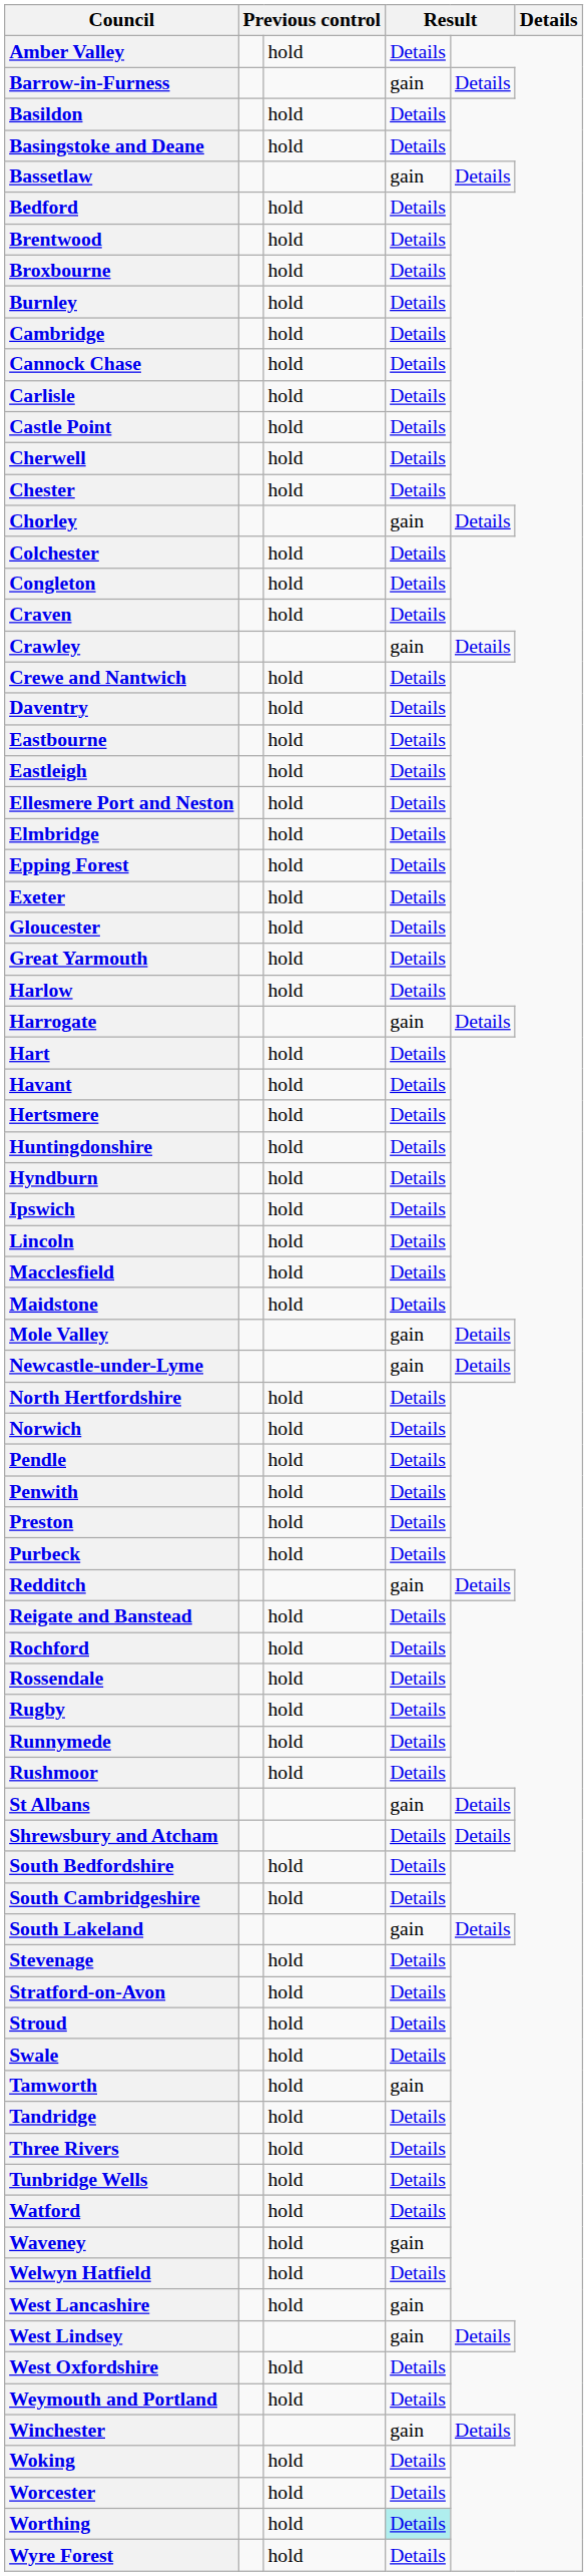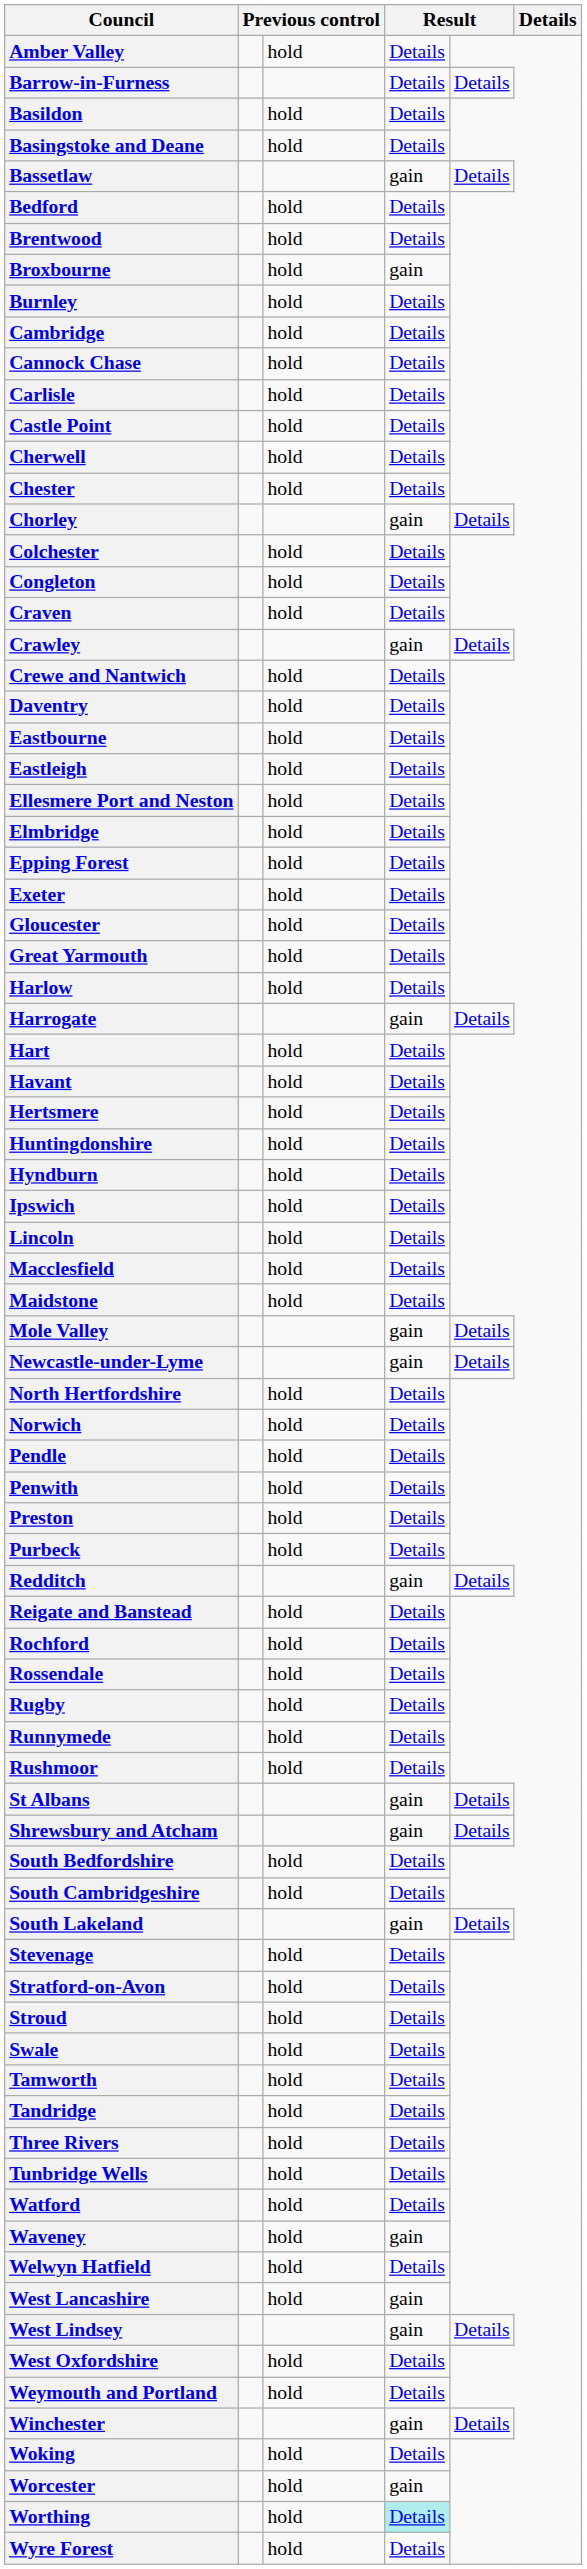 <table class="wikitable sortable" border="1">
 <tr>
 <th scope="col">Council</th>
 <th colspan=2>Previous control</th>
 <th colspan=2>Result</th>
 <th class="unsortable" scope="col">Details</th>
 </tr>
 <tr>
 <th scope="row" style="text-align: left;"><a href='#'>Amber Valley</a></th>
 <td></td>
 <td> hold</td>
 <td><a href='#'>Details</a></td>
 </tr>
 <tr>
 <th scope="row" style="text-align: left;"><a href='#'>Barrow-in-Furness</a></th>
 <td></td>
 <td></td>
-<td> gain</td>
+<td><a href='#'>Details</a></td>
 <td><a href='#'>Details</a></td>
 </tr>
 <tr>
 <th scope="row" style="text-align: left;"><a href='#'>Basildon</a></th>
 <td></td>
 <td> hold</td>
 <td><a href='#'>Details</a></td>
 </tr>
 <tr>
 <th scope="row" style="text-align: left;"><a href='#'>Basingstoke and Deane</a></th>
 <td></td>
 <td> hold</td>
 <td><a href='#'>Details</a></td>
 </tr>
 <tr>
 <th scope="row" style="text-align: left;"><a href='#'>Bassetlaw</a></th>
 <td></td>
 <td></td>
 <td> gain</td>
 <td><a href='#'>Details</a></td>
 </tr>
 <tr>
 <th scope="row" style="text-align: left;"><a href='#'>Bedford</a></th>
 <td></td>
 <td> hold</td>
 <td><a href='#'>Details</a></td>
 </tr>
 <tr>
 <th scope="row" style="text-align: left;"><a href='#'>Brentwood</a></th>
 <td></td>
 <td> hold</td>
 <td><a href='#'>Details</a></td>
 </tr>
 <tr>
 <th scope="row" style="text-align: left;"><a href='#'>Broxbourne</a></th>
 <td></td>
 <td> hold</td>
-<td><a href='#'>Details</a></td>
+<td> gain</td>
 </tr>
 <tr>
 <th scope="row" style="text-align: left;"><a href='#'>Burnley</a></th>
 <td></td>
 <td> hold</td>
 <td><a href='#'>Details</a></td>
 </tr>
 <tr>
 <th scope="row" style="text-align: left;"><a href='#'>Cambridge</a></th>
 <td></td>
 <td> hold</td>
 <td><a href='#'>Details</a></td>
 </tr>
 <tr>
 <th scope="row" style="text-align: left;"><a href='#'>Cannock Chase</a></th>
 <td></td>
 <td> hold</td>
 <td><a href='#'>Details</a></td>
 </tr>
 <tr>
 <th scope="row" style="text-align: left;"><a href='#'>Carlisle</a></th>
 <td></td>
 <td> hold</td>
 <td><a href='#'>Details</a></td>
 </tr>
 <tr>
 <th scope="row" style="text-align: left;"><a href='#'>Castle Point</a></th>
 <td></td>
 <td> hold</td>
 <td><a href='#'>Details</a></td>
 </tr>
 <tr>
 <th scope="row" style="text-align: left;"><a href='#'>Cherwell</a></th>
 <td></td>
 <td> hold</td>
 <td><a href='#'>Details</a></td>
 </tr>
 <tr>
 <th scope="row" style="text-align: left;"><a href='#'>Chester</a></th>
 <td></td>
 <td> hold</td>
 <td><a href='#'>Details</a></td>
 </tr>
 <tr>
 <th scope="row" style="text-align: left;"><a href='#'>Chorley</a></th>
 <td></td>
 <td></td>
 <td> gain</td>
 <td><a href='#'>Details</a></td>
 </tr>
 <tr>
 <th scope="row" style="text-align: left;"><a href='#'>Colchester</a></th>
 <td></td>
 <td> hold</td>
 <td><a href='#'>Details</a></td>
 </tr>
 <tr>
 <th scope="row" style="text-align: left;"><a href='#'>Congleton</a></th>
 <td></td>
 <td> hold</td>
 <td><a href='#'>Details</a></td>
 </tr>
 <tr>
 <th scope="row" style="text-align: left;"><a href='#'>Craven</a></th>
 <td></td>
 <td> hold</td>
 <td><a href='#'>Details</a></td>
 </tr>
 <tr>
 <th scope="row" style="text-align: left;"><a href='#'>Crawley</a></th>
 <td></td>
 <td></td>
 <td> gain</td>
 <td><a href='#'>Details</a></td>
 </tr>
 <tr>
 <th scope="row" style="text-align: left;"><a href='#'>Crewe and Nantwich</a></th>
 <td></td>
 <td> hold</td>
 <td><a href='#'>Details</a></td>
 </tr>
 <tr>
 <th scope="row" style="text-align: left;"><a href='#'>Daventry</a></th>
 <td></td>
 <td> hold</td>
 <td><a href='#'>Details</a></td>
 </tr>
 <tr>
 <th scope="row" style="text-align: left;"><a href='#'>Eastbourne</a></th>
 <td></td>
 <td> hold</td>
 <td><a href='#'>Details</a></td>
 </tr>
 <tr>
 <th scope="row" style="text-align: left;"><a href='#'>Eastleigh</a></th>
 <td></td>
 <td> hold</td>
 <td><a href='#'>Details</a></td>
 </tr>
 <tr>
 <th scope="row" style="text-align: left;"><a href='#'>Ellesmere Port and Neston</a></th>
 <td></td>
 <td> hold</td>
 <td><a href='#'>Details</a></td>
 </tr>
 <tr>
 <th scope="row" style="text-align: left;"><a href='#'>Elmbridge</a></th>
 <td></td>
 <td> hold</td>
 <td><a href='#'>Details</a></td>
 </tr>
 <tr>
 <th scope="row" style="text-align: left;"><a href='#'>Epping Forest</a></th>
 <td></td>
 <td> hold</td>
 <td><a href='#'>Details</a></td>
 </tr>
 <tr>
 <th scope="row" style="text-align: left;"><a href='#'>Exeter</a></th>
 <td></td>
 <td> hold</td>
 <td><a href='#'>Details</a></td>
 </tr>
 <tr>
 <th scope="row" style="text-align: left;"><a href='#'>Gloucester</a></th>
 <td></td>
 <td> hold</td>
 <td><a href='#'>Details</a></td>
 </tr>
 <tr>
 <th scope="row" style="text-align: left;"><a href='#'>Great Yarmouth</a></th>
 <td></td>
 <td> hold</td>
 <td><a href='#'>Details</a></td>
 </tr>
 <tr>
 <th scope="row" style="text-align: left;"><a href='#'>Harlow</a></th>
 <td></td>
 <td> hold</td>
 <td><a href='#'>Details</a></td>
 </tr>
 <tr>
 <th scope="row" style="text-align: left;"><a href='#'>Harrogate</a></th>
 <td></td>
 <td></td>
 <td> gain</td>
 <td><a href='#'>Details</a></td>
 </tr>
 <tr>
 <th scope="row" style="text-align: left;"><a href='#'>Hart</a></th>
 <td></td>
 <td> hold</td>
 <td><a href='#'>Details</a></td>
 </tr>
 <tr>
 <th scope="row" style="text-align: left;"><a href='#'>Havant</a></th>
 <td></td>
 <td> hold</td>
 <td><a href='#'>Details</a></td>
 </tr>
 <tr>
 <th scope="row" style="text-align: left;"><a href='#'>Hertsmere</a></th>
 <td></td>
 <td> hold</td>
 <td><a href='#'>Details</a></td>
 </tr>
 <tr>
 <th scope="row" style="text-align: left;"><a href='#'>Huntingdonshire</a></th>
 <td></td>
 <td> hold</td>
 <td><a href='#'>Details</a></td>
 </tr>
 <tr>
 <th scope="row" style="text-align: left;"><a href='#'>Hyndburn</a></th>
 <td></td>
 <td> hold</td>
 <td><a href='#'>Details</a></td>
 </tr>
 <tr>
 <th scope="row" style="text-align: left;"><a href='#'>Ipswich</a></th>
 <td></td>
 <td> hold</td>
 <td><a href='#'>Details</a></td>
 </tr>
 <tr>
 <th scope="row" style="text-align: left;"><a href='#'>Lincoln</a></th>
 <td></td>
 <td> hold</td>
 <td><a href='#'>Details</a></td>
 </tr>
 <tr>
 <th scope="row" style="text-align: left;"><a href='#'>Macclesfield</a></th>
 <td></td>
 <td> hold</td>
 <td><a href='#'>Details</a></td>
 </tr>
 <tr>
 <th scope="row" style="text-align: left;"><a href='#'>Maidstone</a></th>
 <td></td>
 <td> hold</td>
 <td><a href='#'>Details</a></td>
 </tr>
 <tr>
 <th scope="row" style="text-align: left;"><a href='#'>Mole Valley</a></th>
 <td></td>
 <td></td>
 <td> gain</td>
 <td><a href='#'>Details</a></td>
 </tr>
 <tr>
 <th scope="row" style="text-align: left;"><a href='#'>Newcastle-under-Lyme</a></th>
 <td></td>
 <td></td>
 <td> gain</td>
 <td><a href='#'>Details</a></td>
 </tr>
 <tr>
 <th scope="row" style="text-align: left;"><a href='#'>North Hertfordshire</a></th>
 <td></td>
 <td> hold</td>
 <td><a href='#'>Details</a></td>
 </tr>
 <tr>
 <th scope="row" style="text-align: left;"><a href='#'>Norwich</a></th>
 <td></td>
 <td> hold</td>
 <td><a href='#'>Details</a></td>
 </tr>
 <tr>
 <th scope="row" style="text-align: left;"><a href='#'>Pendle</a></th>
 <td></td>
 <td> hold</td>
 <td><a href='#'>Details</a></td>
 </tr>
 <tr>
 <th scope="row" style="text-align: left;"><a href='#'>Penwith</a></th>
 <td></td>
 <td> hold</td>
 <td><a href='#'>Details</a></td>
 </tr>
 <tr>
 <th scope="row" style="text-align: left;"><a href='#'>Preston</a></th>
 <td></td>
 <td> hold</td>
 <td><a href='#'>Details</a></td>
 </tr>
 <tr>
 <th scope="row" style="text-align: left;"><a href='#'>Purbeck</a></th>
 <td></td>
 <td> hold</td>
 <td><a href='#'>Details</a></td>
 </tr>
 <tr>
 <th scope="row" style="text-align: left;"><a href='#'>Redditch</a></th>
 <td></td>
 <td></td>
 <td> gain</td>
 <td><a href='#'>Details</a></td>
 </tr>
 <tr>
 <th scope="row" style="text-align: left;"><a href='#'>Reigate and Banstead</a></th>
 <td></td>
 <td> hold</td>
 <td><a href='#'>Details</a></td>
 </tr>
 <tr>
 <th scope="row" style="text-align: left;"><a href='#'>Rochford</a></th>
 <td></td>
 <td> hold</td>
 <td><a href='#'>Details</a></td>
 </tr>
 <tr>
 <th scope="row" style="text-align: left;"><a href='#'>Rossendale</a></th>
 <td></td>
 <td> hold</td>
 <td><a href='#'>Details</a></td>
 </tr>
 <tr>
 <th scope="row" style="text-align: left;"><a href='#'>Rugby</a></th>
 <td></td>
 <td> hold</td>
 <td><a href='#'>Details</a></td>
 </tr>
 <tr>
 <th scope="row" style="text-align: left;"><a href='#'>Runnymede</a></th>
 <td></td>
 <td> hold</td>
 <td><a href='#'>Details</a></td>
 </tr>
 <tr>
 <th scope="row" style="text-align: left;"><a href='#'>Rushmoor</a></th>
 <td></td>
 <td> hold</td>
 <td><a href='#'>Details</a></td>
 </tr>
 <tr>
 <th scope="row" style="text-align: left;"><a href='#'>St Albans</a></th>
 <td></td>
 <td></td>
 <td> gain</td>
 <td><a href='#'>Details</a></td>
 </tr>
 <tr>
 <th scope="row" style="text-align: left;"><a href='#'>Shrewsbury and Atcham</a></th>
 <td></td>
 <td></td>
-<td><a href='#'>Details</a></td>
+<td> gain</td>
 <td><a href='#'>Details</a></td>
 </tr>
 <tr>
 <th scope="row" style="text-align: left;"><a href='#'>South Bedfordshire</a></th>
 <td></td>
 <td> hold</td>
 <td><a href='#'>Details</a></td>
 </tr>
 <tr>
 <th scope="row" style="text-align: left;"><a href='#'>South Cambridgeshire</a></th>
 <td></td>
 <td> hold</td>
 <td><a href='#'>Details</a></td>
 </tr>
 <tr>
 <th scope="row" style="text-align: left;"><a href='#'>South Lakeland</a></th>
 <td></td>
 <td></td>
 <td> gain</td>
 <td><a href='#'>Details</a></td>
 </tr>
 <tr>
 <th scope="row" style="text-align: left;"><a href='#'>Stevenage</a></th>
 <td></td>
 <td> hold</td>
 <td><a href='#'>Details</a></td>
 </tr>
 <tr>
 <th scope="row" style="text-align: left;"><a href='#'>Stratford-on-Avon</a></th>
 <td></td>
 <td> hold</td>
 <td><a href='#'>Details</a></td>
 </tr>
 <tr>
 <th scope="row" style="text-align: left;"><a href='#'>Stroud</a></th>
 <td></td>
 <td> hold</td>
 <td><a href='#'>Details</a></td>
 </tr>
 <tr>
 <th scope="row" style="text-align: left;"><a href='#'>Swale</a></th>
 <td></td>
 <td> hold</td>
 <td><a href='#'>Details</a></td>
 </tr>
 <tr>
 <th scope="row" style="text-align: left;"><a href='#'>Tamworth</a></th>
 <td></td>
 <td> hold</td>
-<td> gain</td>
+<td><a href='#'>Details</a></td>
 </tr>
 <tr>
 <th scope="row" style="text-align: left;"><a href='#'>Tandridge</a></th>
 <td></td>
 <td> hold</td>
 <td><a href='#'>Details</a></td>
 </tr>
 <tr>
 <th scope="row" style="text-align: left;"><a href='#'>Three Rivers</a></th>
 <td></td>
 <td> hold</td>
 <td><a href='#'>Details</a></td>
 </tr>
 <tr>
 <th scope="row" style="text-align: left;"><a href='#'>Tunbridge Wells</a></th>
 <td></td>
 <td> hold</td>
 <td><a href='#'>Details</a></td>
 </tr>
 <tr>
 <th scope="row" style="text-align: left;"><a href='#'>Watford</a></th>
 <td></td>
 <td> hold</td>
 <td><a href='#'>Details</a></td>
 </tr>
 <tr>
 <th scope="row" style="text-align: left;"><a href='#'>Waveney</a></th>
 <td></td>
 <td> hold</td>
 <td> gain</td>
 </tr>
 <tr>
 <th scope="row" style="text-align: left;"><a href='#'>Welwyn Hatfield</a></th>
 <td></td>
 <td> hold</td>
 <td><a href='#'>Details</a></td>
 </tr>
 <tr>
 <th scope="row" style="text-align: left;"><a href='#'>West Lancashire</a></th>
 <td></td>
 <td> hold</td>
 <td> gain</td>
 </tr>
 <tr>
 <th scope="row" style="text-align: left;"><a href='#'>West Lindsey</a></th>
 <td></td>
 <td></td>
 <td> gain</td>
 <td><a href='#'>Details</a></td>
 </tr>
 <tr>
 <th scope="row" style="text-align: left;"><a href='#'>West Oxfordshire</a></th>
 <td></td>
 <td> hold</td>
 <td><a href='#'>Details</a></td>
 </tr>
 <tr>
 <th scope="row" style="text-align: left;"><a href='#'>Weymouth and Portland</a></th>
 <td></td>
 <td> hold</td>
 <td><a href='#'>Details</a></td>
 </tr>
 <tr>
 <th scope="row" style="text-align: left;"><a href='#'>Winchester</a></th>
 <td></td>
 <td></td>
 <td> gain</td>
 <td><a href='#'>Details</a></td>
 </tr>
 <tr>
 <th scope="row" style="text-align: left;"><a href='#'>Woking</a></th>
 <td></td>
 <td> hold</td>
 <td><a href='#'>Details</a></td>
 </tr>
 <tr>
 <th scope="row" style="text-align: left;"><a href='#'>Worcester</a></th>
 <td></td>
 <td> hold</td>
-<td><a href='#'>Details</a></td>
+<td> gain</td>
 </tr>
 <tr>
 <th scope="row" style="text-align: left;"><a href='#'>Worthing</a></th>
 <td></td>
 <td> hold</td>
 <td style="background: paleturquoise;"><a href='#'>Details</a></td>
 </tr>
 <tr>
 <th scope="row" style="text-align: left;"><a href='#'>Wyre Forest</a></th>
 <td></td>
 <td> hold</td>
 <td><a href='#'>Details</a></td>
 </tr>
 </table>
